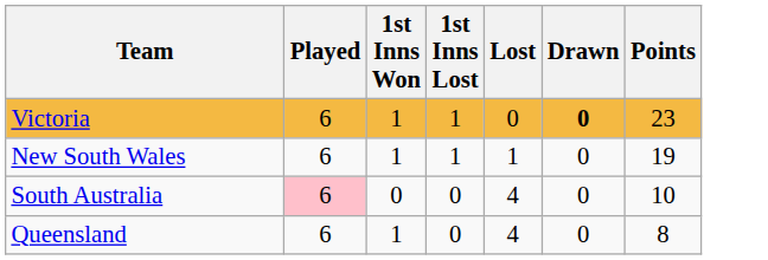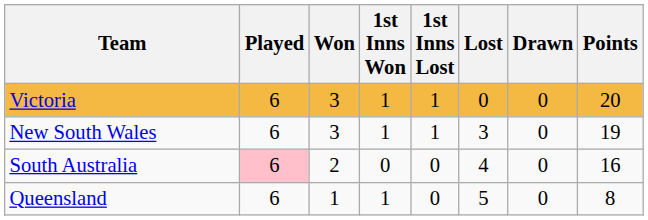 <table class="wikitable" style="text-align:center;">
 <tr>
 <th width=175>Team</th>
 <th style="width:30px;" abbr="Played">Played</th>
+<th style="width:30px;" abbr="Won">Won</th>
 <th style="width:30px;" abbr="1stWon">1st Inns Won</th>
 <th style="width:30px;" abbr="1stLost">1st Inns Lost</th>
 <th style="width:30px;" abbr="Lost">Lost</th>
 <th style="width:30px;" abbr="Drawn">Drawn</th>
 <th style="width:30px;" abbr="Points">Points</th>
 </tr>
 <tr style="background:#f4b942;">
 <td style="text-align:left;"><a href='#'>Victoria</a></td>
 <td>6</td>
+<td>3</td>
 <td>1</td>
 <td>1</td>
 <td>0</td>
-<td><strong>0</strong></td>
-<td>23</td>
+<td>0</td>
+<td>20</td>
 </tr>
 <tr>
 <td style="text-align:left;"><a href='#'>New South Wales</a></td>
 <td>6</td>
+<td>3</td>
 <td>1</td>
 <td>1</td>
-<td>1</td>
+<td>3</td>
 <td>0</td>
 <td>19</td>
 </tr>
 <tr>
 <td style="text-align:left;"><a href='#'>South Australia</a></td>
 <td style="background: pink;">6</td>
+<td>2</td>
 <td>0</td>
 <td>0</td>
 <td>4</td>
 <td>0</td>
-<td>10</td>
+<td>16</td>
 </tr>
 <tr>
 <td style="text-align:left;"><a href='#'>Queensland</a></td>
 <td>6</td>
 <td>1</td>
+<td>1</td>
 <td>0</td>
-<td>4</td>
+<td>5</td>
 <td>0</td>
 <td>8</td>
 </tr>
 </table>
